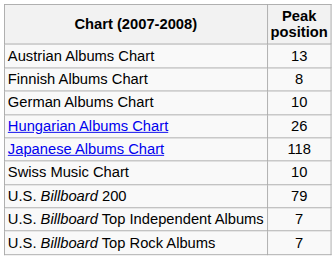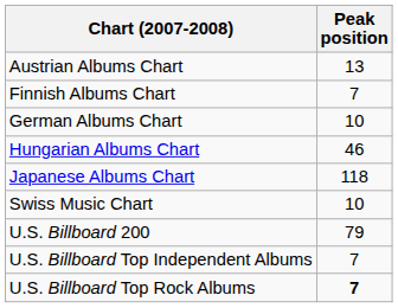 <table class="wikitable">
 <tr>
 <th>Chart (2007-2008)</th>
 <th>Peak<br>position</th>
 </tr>
 <tr>
 <td>Austrian Albums Chart</td>
 <td align="center">13</td>
 </tr>
 <tr>
 <td>Finnish Albums Chart</td>
-<td align="center">8</td>
+<td align="center">7</td>
 </tr>
 <tr>
 <td>German Albums Chart</td>
 <td align="center">10</td>
 </tr>
 <tr>
 <td><a href='#'>Hungarian Albums Chart</a></td>
-<td align="center">26</td>
+<td align="center">46</td>
 </tr>
 <tr>
 <td><a href='#'>Japanese Albums Chart</a></td>
 <td align="center">118</td>
 </tr>
 <tr>
 <td>Swiss Music Chart</td>
 <td align="center">10</td>
 </tr>
 <tr>
 <td>U.S. <em>Billboard</em> 200</td>
 <td align="center">79</td>
 </tr>
 <tr>
 <td>U.S. <em>Billboard</em> Top Independent Albums</td>
 <td align="center">7</td>
 </tr>
 <tr>
 <td>U.S. <em>Billboard</em> Top Rock Albums</td>
-<td align="center">7</td>
+<td align="center"><strong>7</strong></td>
 </tr>
 </table>
